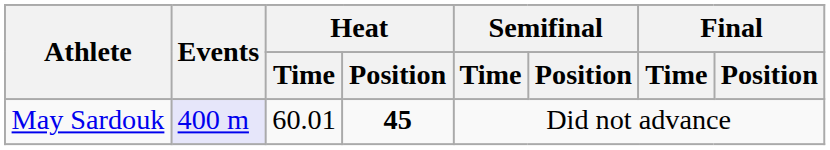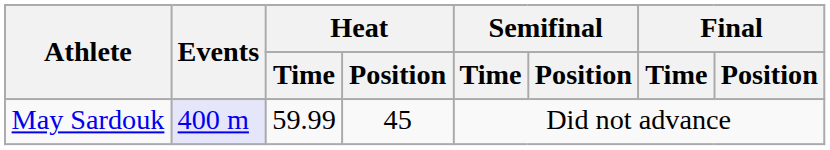 <table class=wikitable style="font-size:90%">
 <tr>
 <th rowspan="2">Athlete</th>
 <th rowspan="2">Events</th>
 <th colspan="2">Heat</th>
 <th colspan="2">Semifinal</th>
 <th colspan="2">Final</th>
 </tr>
 <tr>
 <th>Time</th>
 <th>Position</th>
 <th>Time</th>
 <th>Position</th>
 <th>Time</th>
 <th>Position</th>
 </tr>
 <tr>
 <td><a href='#'>May Sardouk</a></td>
 <td style="background: lavender;"><a href='#'>400 m</a></td>
-<td align=center>60.01</td>
-<td align=center><strong>45</strong></td>
+<td align=center>59.99</td>
+<td align=center>45</td>
 <td align=center colspan="4">Did not advance</td>
 </tr>
 </table>
